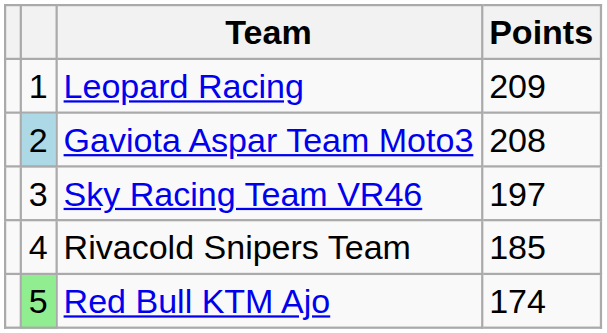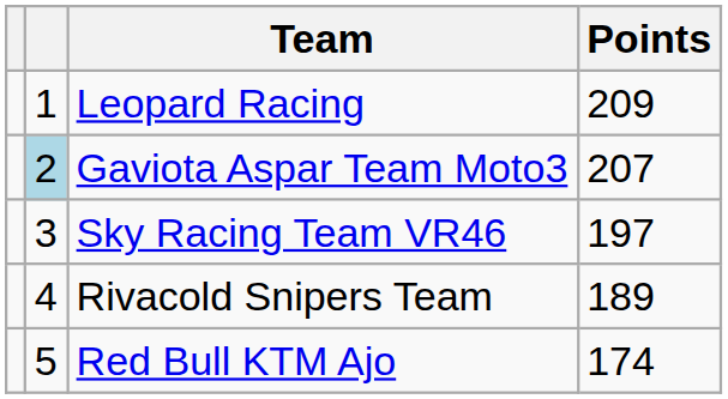 <table class="wikitable" style="font-size: 95%;">
 <tr>
 <th></th>
 <th></th>
 <th>Team</th>
 <th>Points</th>
 </tr>
 <tr>
 <td></td>
 <td align=center>1</td>
 <td> <a href='#'>Leopard Racing</a></td>
 <td align=left>209</td>
 </tr>
 <tr>
 <td></td>
 <td align=center style="background: lightblue;">2</td>
 <td> <a href='#'>Gaviota Aspar Team Moto3</a></td>
-<td align=left>208</td>
+<td align=left>207</td>
 </tr>
 <tr>
 <td></td>
 <td align=center>3</td>
 <td> <a href='#'>Sky Racing Team VR46</a></td>
 <td align=left>197</td>
 </tr>
 <tr>
 <td></td>
 <td align=center>4</td>
 <td> Rivacold Snipers Team</td>
-<td align=left>185</td>
+<td align=left>189</td>
 </tr>
 <tr>
 <td></td>
-<td align=center style="background: lightgreen;">5</td>
+<td align=center>5</td>
 <td> <a href='#'>Red Bull KTM Ajo</a></td>
 <td align=left>174</td>
 </tr>
 </table>
